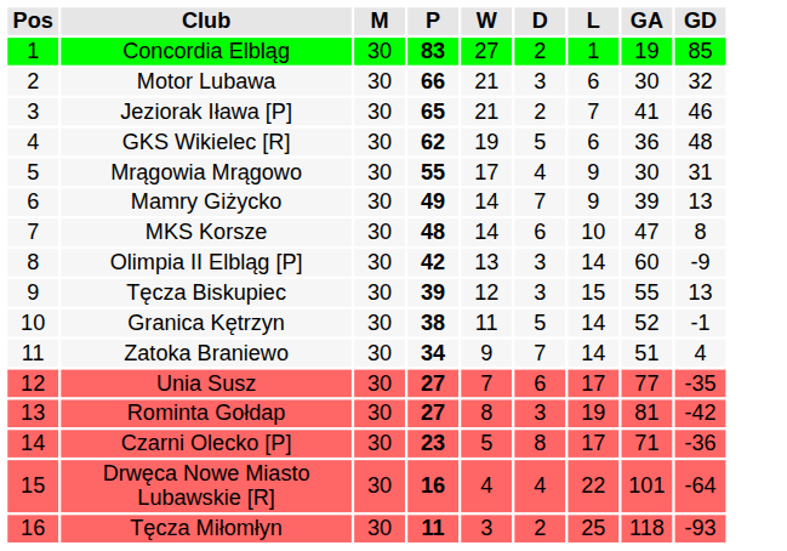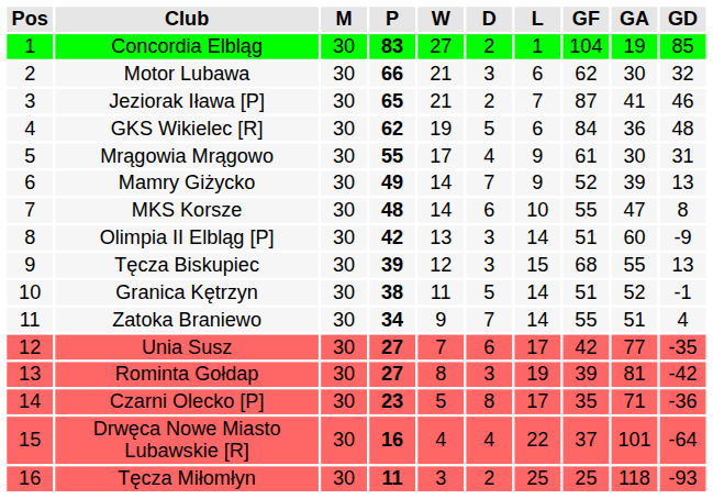 <table class="toccolours" style="margin: 0;background:#ffffff;">
 <tr bgcolor=#e6e6e6>
 <th width=35px>Pos</th>
 <th width=210px>Club</th>
 <th width=35px>M</th>
 <th width=35px>P</th>
 <th width=35px>W</th>
 <th width=35px>D</th>
 <th width=35px>L</th>
+<th width=35px>GF</th>
 <th width=35px>GA</th>
 <th width=35px>GD</th>
 </tr>
 <tr align=center bgcolor=#00FF00>
 <td>1</td>
 <td>Concordia Elbląg</td>
 <td>30</td>
 <td><strong>83</strong></td>
 <td>27</td>
 <td>2</td>
 <td>1</td>
+<td>104</td>
 <td>19</td>
 <td>85</td>
 </tr>
 <tr align=center bgcolor=#f6f6f6>
 <td>2</td>
 <td>Motor Lubawa</td>
 <td>30</td>
 <td><strong>66</strong></td>
 <td>21</td>
 <td>3</td>
 <td>6</td>
+<td>62</td>
 <td>30</td>
 <td>32</td>
 </tr>
 <tr align=center bgcolor=#f6f6f6>
 <td>3</td>
 <td>Jeziorak Iława [P]</td>
 <td>30</td>
 <td><strong>65</strong></td>
 <td>21</td>
 <td>2</td>
 <td>7</td>
+<td>87</td>
 <td>41</td>
 <td>46</td>
 </tr>
 <tr align=center bgcolor=#f6f6f6>
 <td>4</td>
 <td>GKS Wikielec [R]</td>
 <td>30</td>
 <td><strong>62</strong></td>
 <td>19</td>
 <td>5</td>
 <td>6</td>
+<td>84</td>
 <td>36</td>
 <td>48</td>
 </tr>
 <tr align=center bgcolor=#f6f6f6>
 <td>5</td>
 <td>Mrągowia Mrągowo</td>
 <td>30</td>
 <td><strong>55</strong></td>
 <td>17</td>
 <td>4</td>
 <td>9</td>
+<td>61</td>
 <td>30</td>
 <td>31</td>
 </tr>
 <tr align=center bgcolor=#f6f6f6>
 <td>6</td>
 <td>Mamry Giżycko</td>
 <td>30</td>
 <td><strong>49</strong></td>
 <td>14</td>
 <td>7</td>
 <td>9</td>
+<td>52</td>
 <td>39</td>
 <td>13</td>
 </tr>
 <tr align=center bgcolor=#f6f6f6>
 <td>7</td>
 <td>MKS Korsze</td>
 <td>30</td>
 <td><strong>48</strong></td>
 <td>14</td>
 <td>6</td>
 <td>10</td>
+<td>55</td>
 <td>47</td>
 <td>8</td>
 </tr>
 <tr align=center bgcolor=#f6f6f6>
 <td>8</td>
 <td>Olimpia II Elbląg [P]</td>
 <td>30</td>
 <td><strong>42</strong></td>
 <td>13</td>
 <td>3</td>
 <td>14</td>
+<td>51</td>
 <td>60</td>
 <td>-9</td>
 </tr>
 <tr align=center bgcolor=#f6f6f6>
 <td>9</td>
 <td>Tęcza Biskupiec</td>
 <td>30</td>
 <td><strong>39</strong></td>
 <td>12</td>
 <td>3</td>
 <td>15</td>
+<td>68</td>
 <td>55</td>
 <td>13</td>
 </tr>
 <tr align=center bgcolor=#f6f6f6>
 <td>10</td>
 <td>Granica Kętrzyn</td>
 <td>30</td>
 <td><strong>38</strong></td>
 <td>11</td>
 <td>5</td>
 <td>14</td>
+<td>51</td>
 <td>52</td>
 <td>-1</td>
 </tr>
 <tr align=center bgcolor=#f6f6f6>
 <td>11</td>
 <td>Zatoka Braniewo</td>
 <td>30</td>
 <td><strong>34</strong></td>
 <td>9</td>
 <td>7</td>
 <td>14</td>
+<td>55</td>
 <td>51</td>
 <td>4</td>
 </tr>
 <tr align=center bgcolor=#ff6666>
 <td>12</td>
 <td>Unia Susz</td>
 <td>30</td>
 <td><strong>27</strong></td>
 <td>7</td>
 <td>6</td>
 <td>17</td>
+<td>42</td>
 <td>77</td>
 <td>-35</td>
 </tr>
 <tr align=center bgcolor=#ff6666>
 <td>13</td>
 <td>Rominta Gołdap</td>
 <td>30</td>
 <td><strong>27</strong></td>
 <td>8</td>
 <td>3</td>
 <td>19</td>
+<td>39</td>
 <td>81</td>
 <td>-42</td>
 </tr>
 <tr align=center bgcolor=#ff6666>
 <td>14</td>
 <td>Czarni Olecko [P]</td>
 <td>30</td>
 <td><strong>23</strong></td>
 <td>5</td>
 <td>8</td>
 <td>17</td>
+<td>35</td>
 <td>71</td>
 <td>-36</td>
 </tr>
 <tr align=center bgcolor=#ff6666>
 <td>15</td>
 <td>Drwęca Nowe Miasto Lubawskie [R]</td>
 <td>30</td>
 <td><strong>16</strong></td>
 <td>4</td>
 <td>4</td>
 <td>22</td>
+<td>37</td>
 <td>101</td>
 <td>-64</td>
 </tr>
 <tr align=center bgcolor=#ff6666>
 <td>16</td>
 <td>Tęcza Miłomłyn</td>
 <td>30</td>
 <td><strong>11</strong></td>
 <td>3</td>
 <td>2</td>
 <td>25</td>
+<td>25</td>
 <td>118</td>
 <td>-93</td>
 </tr>
 </table>
